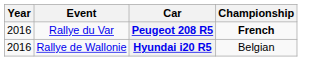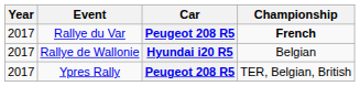 <table class="wikitable" border="1" style="text-align:center; font-size:90%;">
 <tr>
 <th>Year</th>
 <th>Event</th>
 <th>Car</th>
 <th>Championship</th>
 </tr>
 <tr>
-<td>2016</td>
+<td>2017</td>
 <td> <a href='#'>Rallye du Var</a></td>
 <th><a href='#'>Peugeot 208 R5</a></th>
 <td><strong>French</strong></td>
 </tr>
 <tr>
-<td>2016</td>
+<td>2017</td>
 <td> <a href='#'>Rallye de Wallonie</a></td>
 <th><a href='#'>Hyundai i20 R5</a></th>
 <td>Belgian</td>
 </tr>
+<tr>
+<td>2017</td>
+<td> <a href='#'>Ypres Rally</a></td>
+<th><a href='#'>Peugeot 208 R5</a></th>
+<td>TER, Belgian, British</td>
+</tr>
 </table>
